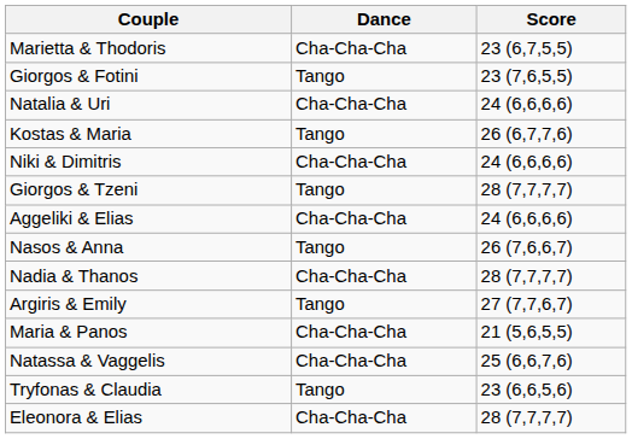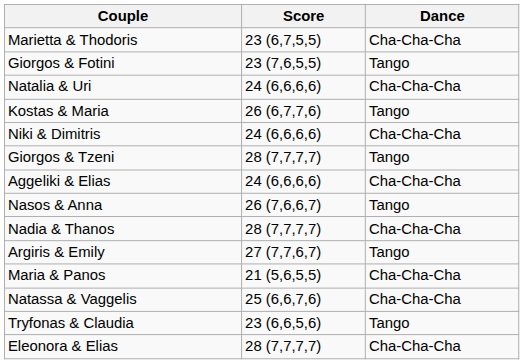 <table class="wikitable" width="35%">
 <tr>
 <th width="17%">Couple</th>
+<th width="7%">Score</th>
 <th width="11%">Dance</th>
-<th width="7%">Score</th>
 </tr>
 <tr>
 <td>Marietta & Thodoris</td>
+<td>23 (6,7,5,5)</td>
 <td>Cha-Cha-Cha</td>
-<td>23 (6,7,5,5)</td>
 </tr>
 <tr>
 <td>Giorgos & Fotini</td>
+<td>23 (7,6,5,5)</td>
 <td>Tango</td>
-<td>23 (7,6,5,5)</td>
 </tr>
 <tr>
 <td>Natalia & Uri</td>
+<td>24 (6,6,6,6)</td>
 <td>Cha-Cha-Cha</td>
-<td>24 (6,6,6,6)</td>
 </tr>
 <tr>
 <td>Kostas & Maria</td>
+<td>26 (6,7,7,6)</td>
 <td>Tango</td>
-<td>26 (6,7,7,6)</td>
 </tr>
 <tr>
 <td>Niki & Dimitris</td>
+<td>24 (6,6,6,6)</td>
 <td>Cha-Cha-Cha</td>
-<td>24 (6,6,6,6)</td>
 </tr>
 <tr>
 <td>Giorgos & Tzeni</td>
+<td>28 (7,7,7,7)</td>
 <td>Tango</td>
-<td>28 (7,7,7,7)</td>
 </tr>
 <tr>
 <td>Aggeliki & Elias</td>
+<td>24 (6,6,6,6)</td>
 <td>Cha-Cha-Cha</td>
-<td>24 (6,6,6,6)</td>
 </tr>
 <tr>
 <td>Nasos & Anna</td>
+<td>26 (7,6,6,7)</td>
 <td>Tango</td>
-<td>26 (7,6,6,7)</td>
 </tr>
 <tr>
 <td>Nadia & Thanos</td>
+<td>28 (7,7,7,7)</td>
 <td>Cha-Cha-Cha</td>
-<td>28 (7,7,7,7)</td>
 </tr>
 <tr>
 <td>Argiris & Emily</td>
+<td>27 (7,7,6,7)</td>
 <td>Tango</td>
-<td>27 (7,7,6,7)</td>
 </tr>
 <tr>
 <td>Maria & Panos</td>
+<td>21 (5,6,5,5)</td>
 <td>Cha-Cha-Cha</td>
-<td>21 (5,6,5,5)</td>
 </tr>
 <tr>
 <td>Natassa & Vaggelis</td>
+<td>25 (6,6,7,6)</td>
 <td>Cha-Cha-Cha</td>
-<td>25 (6,6,7,6)</td>
 </tr>
 <tr>
 <td>Tryfonas & Claudia</td>
+<td>23 (6,6,5,6)</td>
 <td>Tango</td>
-<td>23 (6,6,5,6)</td>
 </tr>
 <tr>
 <td>Eleonora & Elias</td>
+<td>28 (7,7,7,7)</td>
 <td>Cha-Cha-Cha</td>
-<td>28 (7,7,7,7)</td>
 </tr>
 </table>
